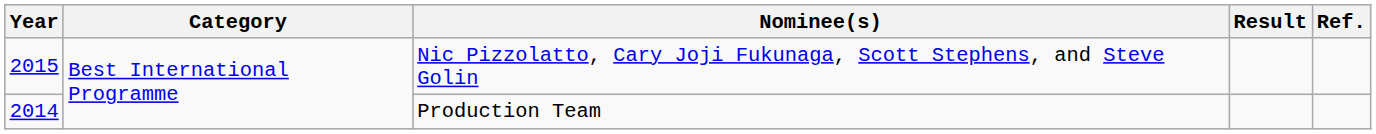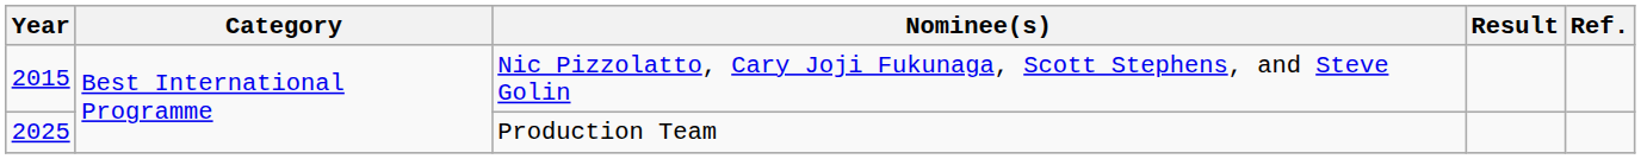 <table class="wikitable plainrowheaders">
 <tr>
 <th>Year</th>
 <th>Category</th>
 <th>Nominee(s)</th>
 <th>Result</th>
 <th>Ref.</th>
 </tr>
 <tr>
 <td><a href='#'>2015</a></td>
 <td rowspan="2"><a href='#'>Best International Programme</a></td>
 <td><a href='#'>Nic Pizzolatto</a>, <a href='#'>Cary Joji Fukunaga</a>, <a href='#'>Scott Stephens</a>, and <a href='#'>Steve Golin</a></td>
 <td></td>
 <td align="center"> </td>
 </tr>
 <tr>
-<td><a href='#'>2014</a></td>
+<td><a href='#'>2025</a></td>
 <td>Production Team</td>
 <td></td>
 <td align="center"></td>
 </tr>
 </table>
